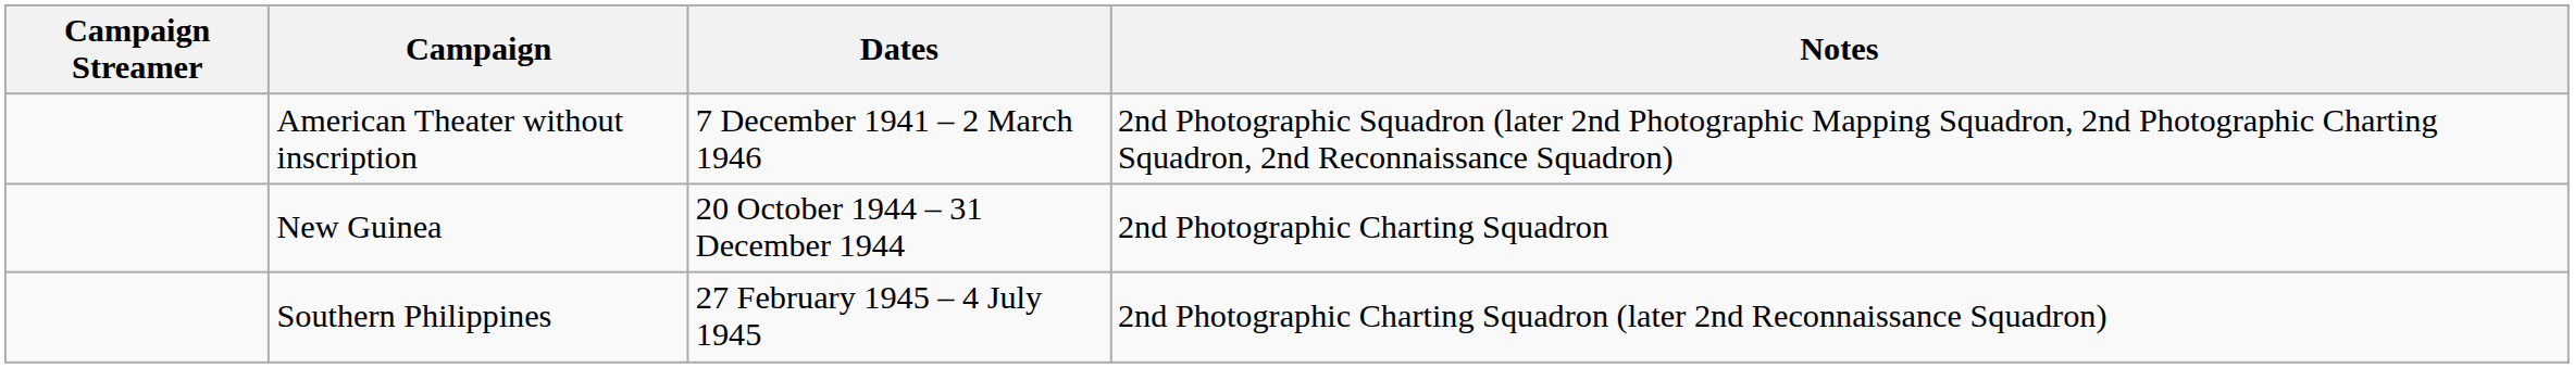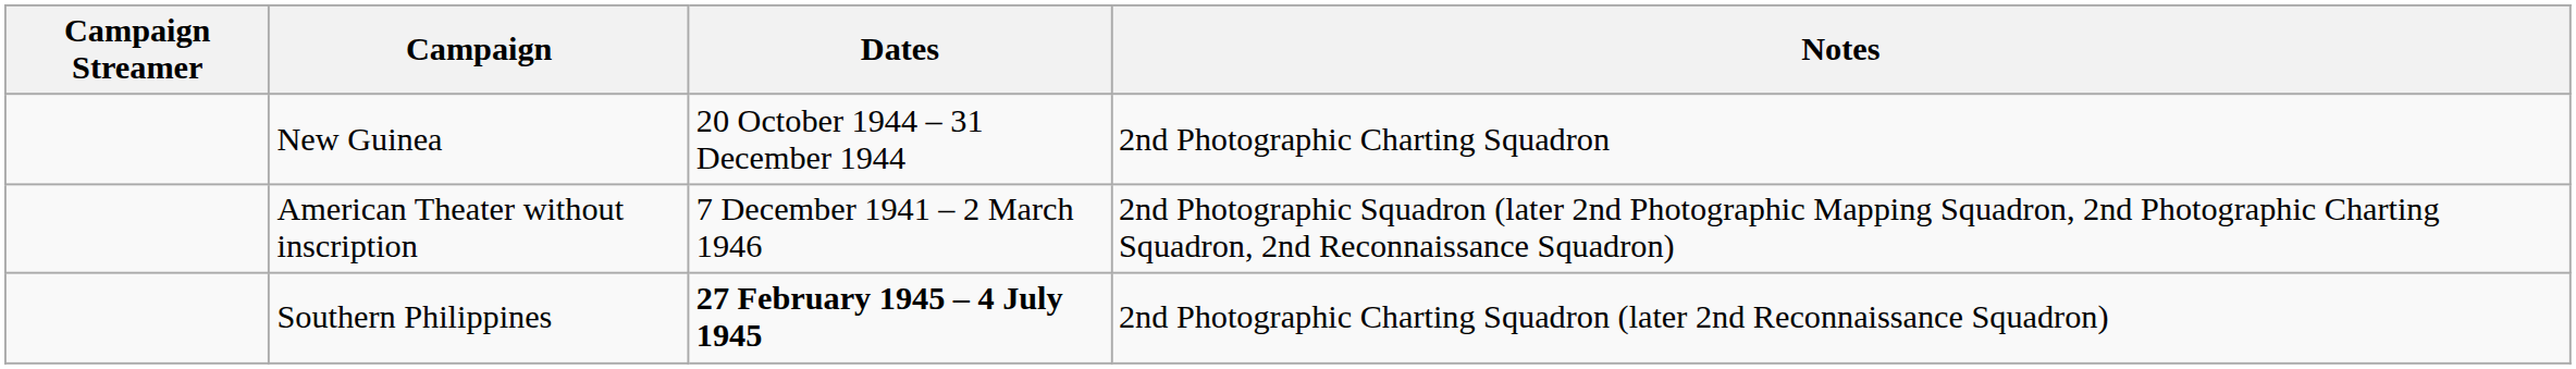 <table class="wikitable">
 <tr style="background:#efefef;">
 <th>Campaign Streamer</th>
 <th>Campaign</th>
 <th>Dates</th>
 <th>Notes</th>
 </tr>
 <tr>
 <td></td>
+<td>New Guinea</td>
+<td>20 October 1944 – 31 December 1944</td>
+<td>2nd Photographic Charting Squadron</td>
+</tr>
+<tr>
+<td></td>
 <td>American Theater without inscription</td>
 <td>7 December 1941 – 2 March 1946</td>
 <td>2nd Photographic Squadron (later 2nd Photographic Mapping Squadron, 2nd Photographic Charting Squadron, 2nd Reconnaissance Squadron)</td>
 </tr>
 <tr>
 <td></td>
-<td>New Guinea</td>
-<td>20 October 1944 – 31 December 1944</td>
-<td>2nd Photographic Charting Squadron</td>
-</tr>
-<tr>
-<td></td>
 <td>Southern Philippines</td>
-<td>27 February 1945 – 4 July 1945</td>
+<td><strong>27 February 1945 – 4 July 1945</strong></td>
 <td>2nd Photographic Charting Squadron (later 2nd Reconnaissance Squadron)</td>
 </tr>
 </table>
